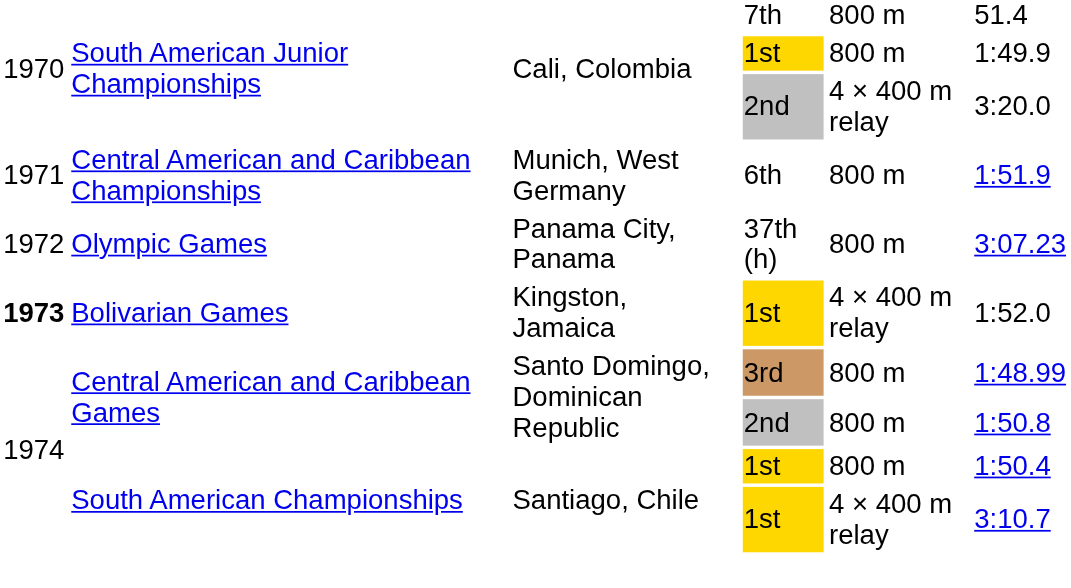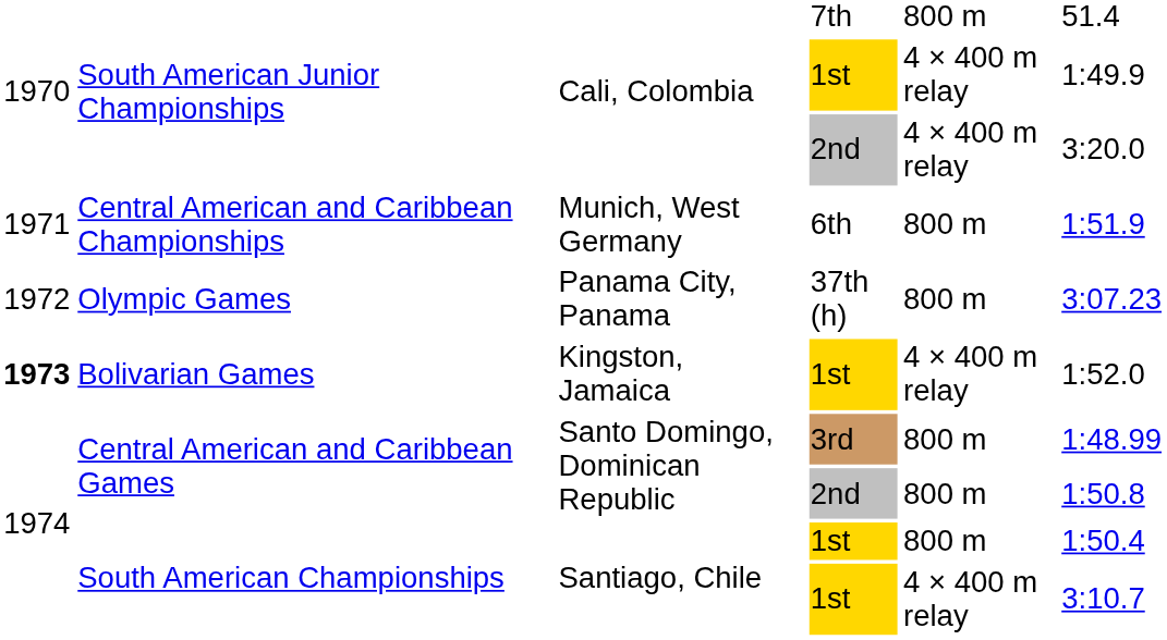 <table>
 <tr>
 <td rowspan=3>1970</td>
 <td rowspan=3><a href='#'>South American Junior Championships</a></td>
 <td rowspan=3>Cali, Colombia</td>
 <td>7th</td>
 <td>800 m</td>
 <td>51.4</td>
 </tr>
 <tr>
 <td bgcolor=gold>1st</td>
-<td>800 m</td>
+<td>4 × 400 m relay</td>
 <td>1:49.9</td>
 </tr>
 <tr>
 <td bgcolor=silver>2nd</td>
 <td>4 × 400 m relay</td>
 <td>3:20.0</td>
 </tr>
 <tr>
 <td>1971</td>
 <td><a href='#'>Central American and Caribbean Championships</a></td>
 <td>Munich, West Germany</td>
 <td>6th</td>
 <td>800 m</td>
 <td><a href='#'>1:51.9</a></td>
 </tr>
 <tr>
 <td>1972</td>
 <td><a href='#'>Olympic Games</a></td>
 <td>Panama City, Panama</td>
 <td>37th (h)</td>
 <td>800 m</td>
 <td><a href='#'>3:07.23</a></td>
 </tr>
 <tr>
 <td><strong>1973</strong></td>
 <td><a href='#'>Bolivarian Games</a></td>
 <td>Kingston, Jamaica</td>
 <td bgcolor=gold>1st</td>
 <td>4 × 400 m relay</td>
 <td>1:52.0</td>
 </tr>
 <tr>
 <td rowspan=4>1974</td>
 <td rowspan=2><a href='#'>Central American and Caribbean Games</a></td>
 <td rowspan=2>Santo Domingo,<br>Dominican Republic</td>
 <td bgcolor=cc9966>3rd</td>
 <td>800 m</td>
 <td><a href='#'>1:48.99</a></td>
 </tr>
 <tr>
 <td bgcolor=silver>2nd</td>
 <td>800 m</td>
 <td><a href='#'>1:50.8</a></td>
 </tr>
 <tr>
 <td rowspan=2><a href='#'>South American Championships</a></td>
 <td rowspan=2>Santiago, Chile</td>
 <td bgcolor=gold>1st</td>
 <td>800 m</td>
 <td><a href='#'>1:50.4</a></td>
 </tr>
 <tr>
 <td bgcolor=gold>1st</td>
 <td>4 × 400 m relay</td>
 <td><a href='#'>3:10.7</a></td>
 </tr>
 </table>
